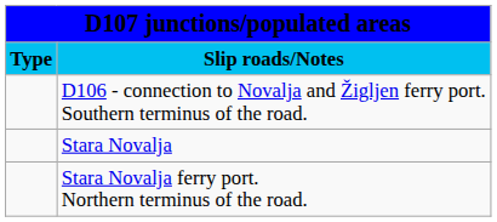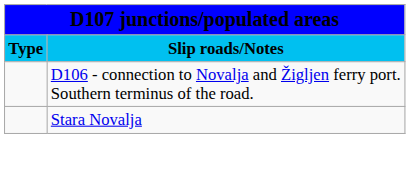 <table class="wikitable">
 <tr>
 <td colspan=2 bgcolor=blue align=center style=margin-top:15><span><big><strong>D107 junctions/populated areas</strong></big></span></td>
 </tr>
 <tr>
 <td align=center bgcolor=00c0f0><strong>Type</strong></td>
 <td align=center bgcolor=00c0f0><strong>Slip roads/Notes</strong></td>
 </tr>
 <tr>
 <td></td>
 <td> <a href='#'>D106</a> - connection to <a href='#'>Novalja</a> and <a href='#'>Žigljen</a> ferry port.<br>Southern terminus of the road.</td>
 </tr>
 <tr>
 <td></td>
 <td><a href='#'>Stara Novalja</a></td>
 </tr>
-<tr>
-<td></td>
-<td><a href='#'>Stara Novalja</a> ferry port.<br>Northern terminus of the road.</td>
-</tr>
 </table>
